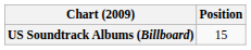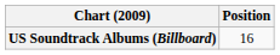 <table class="wikitable plainrowheaders" style="text-align:center">
 <tr>
 <th scope="col">Chart (2009)</th>
 <th scope="col">Position</th>
 </tr>
 <tr>
 <th scope="row">US Soundtrack Albums (<em>Billboard</em>)</th>
-<td>15</td>
+<td>16</td>
 </tr>
 </table>
